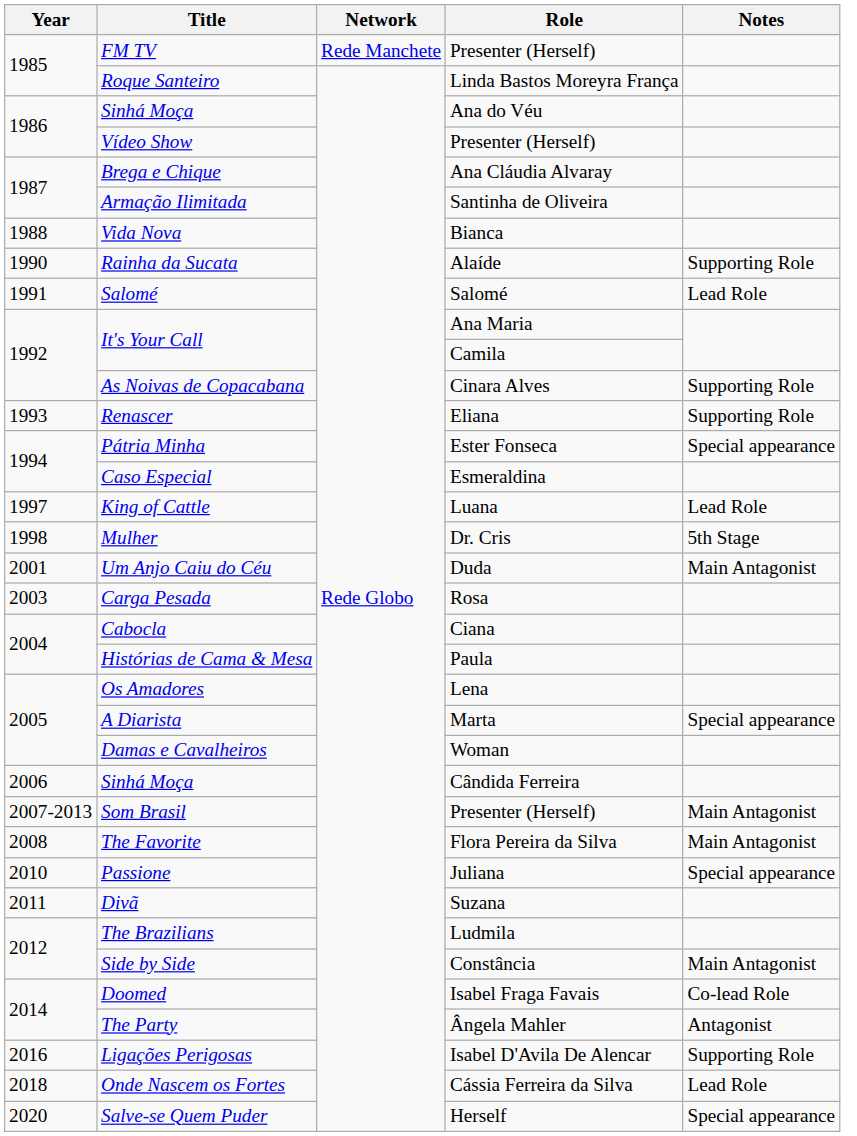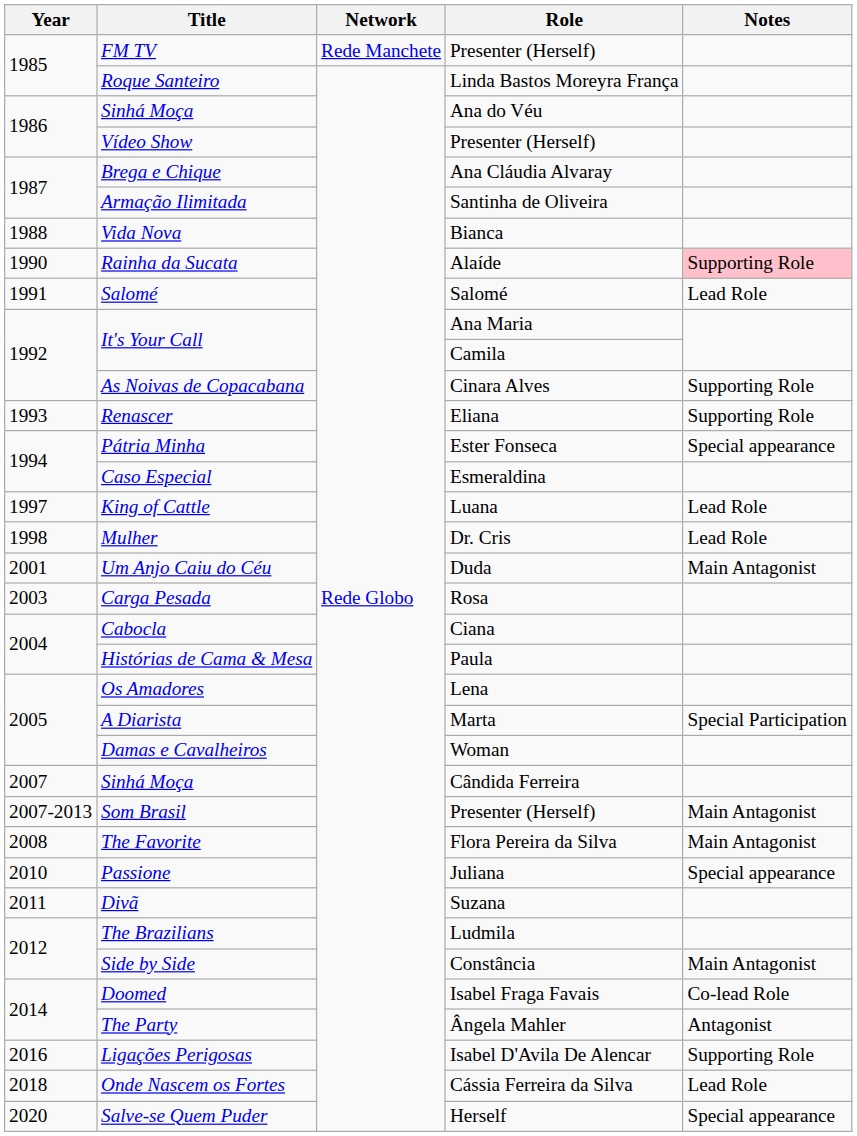 <table class="wikitable">
 <tr>
 <th>Year</th>
 <th>Title</th>
 <th>Network</th>
 <th>Role</th>
 <th>Notes</th>
 </tr>
 <tr>
 <td rowspan="2">1985</td>
 <td><em><a href='#'>FM TV</a></em></td>
 <td><a href='#'>Rede Manchete</a></td>
 <td>Presenter (Herself)</td>
 <td></td>
 </tr>
 <tr>
 <td><em><a href='#'>Roque Santeiro</a></em></td>
 <td rowspan="35"><a href='#'>Rede Globo</a></td>
 <td>Linda Bastos Moreyra França</td>
 <td></td>
 </tr>
 <tr>
 <td rowspan="2">1986</td>
 <td><em><a href='#'>Sinhá Moça</a></em></td>
 <td>Ana do Véu</td>
 <td></td>
 </tr>
 <tr>
 <td><em><a href='#'>Vídeo Show</a></em></td>
 <td>Presenter (Herself)</td>
 <td></td>
 </tr>
 <tr>
 <td rowspan="2">1987</td>
 <td><em><a href='#'>Brega e Chique</a></em></td>
 <td>Ana Cláudia Alvaray</td>
 <td></td>
 </tr>
 <tr>
 <td><em><a href='#'>Armação Ilimitada</a></em></td>
 <td>Santinha de Oliveira</td>
 <td></td>
 </tr>
 <tr>
 <td>1988</td>
 <td><em><a href='#'>Vida Nova</a></em></td>
 <td>Bianca</td>
 <td></td>
 </tr>
 <tr>
 <td>1990</td>
 <td><em><a href='#'>Rainha da Sucata</a></em></td>
 <td>Alaíde</td>
-<td>Supporting Role</td>
+<td style="background: pink;">Supporting Role</td>
 </tr>
 <tr>
 <td>1991</td>
 <td><em><a href='#'>Salomé</a></em></td>
 <td>Salomé</td>
 <td>Lead Role</td>
 </tr>
 <tr>
 <td rowspan="3">1992</td>
 <td rowspan="2"><a href='#'><em>It's Your Call</em></a></td>
 <td>Ana Maria</td>
 <td rowspan="2"></td>
 </tr>
 <tr>
 <td>Camila</td>
 </tr>
 <tr>
 <td><em><a href='#'>As Noivas de Copacabana</a></em></td>
 <td>Cinara Alves</td>
 <td>Supporting Role</td>
 </tr>
 <tr>
 <td>1993</td>
 <td><em><a href='#'>Renascer</a></em></td>
 <td>Eliana</td>
 <td>Supporting Role</td>
 </tr>
 <tr>
 <td rowspan="2">1994</td>
 <td><em><a href='#'>Pátria Minha</a></em></td>
 <td>Ester Fonseca</td>
 <td>Special appearance</td>
 </tr>
 <tr>
 <td><em><a href='#'>Caso Especial</a></em></td>
 <td>Esmeraldina</td>
 <td></td>
 </tr>
 <tr>
 <td>1997</td>
 <td><em><a href='#'>King of Cattle</a></em></td>
 <td>Luana</td>
 <td>Lead Role</td>
 </tr>
 <tr>
 <td>1998</td>
 <td><em><a href='#'>Mulher</a></em></td>
 <td>Dr. Cris</td>
-<td>5th Stage</td>
+<td>Lead Role</td>
 </tr>
 <tr>
 <td>2001</td>
 <td><em><a href='#'>Um Anjo Caiu do Céu</a></em></td>
 <td>Duda</td>
 <td>Main Antagonist</td>
 </tr>
 <tr>
 <td>2003</td>
 <td><em><a href='#'>Carga Pesada</a></em></td>
 <td>Rosa</td>
 <td></td>
 </tr>
 <tr>
 <td rowspan="2">2004</td>
 <td><em><a href='#'>Cabocla</a></em></td>
 <td>Ciana</td>
 <td></td>
 </tr>
 <tr>
 <td><em><a href='#'>Histórias de Cama & Mesa</a></em></td>
 <td>Paula</td>
 <td></td>
 </tr>
 <tr>
 <td rowspan="3">2005</td>
 <td><em><a href='#'>Os Amadores</a></em></td>
 <td>Lena</td>
 <td></td>
 </tr>
 <tr>
 <td><em><a href='#'>A Diarista</a></em></td>
 <td>Marta</td>
-<td>Special appearance</td>
+<td>Special Participation</td>
 </tr>
 <tr>
 <td><em><a href='#'>Damas e Cavalheiros</a></em></td>
 <td>Woman</td>
 <td></td>
 </tr>
 <tr>
-<td>2006</td>
+<td>2007</td>
 <td><em><a href='#'>Sinhá Moça</a></em></td>
 <td>Cândida Ferreira</td>
 <td></td>
 </tr>
 <tr>
 <td>2007-2013</td>
 <td><em><a href='#'>Som Brasil</a></em></td>
 <td>Presenter (Herself)</td>
 <td>Main Antagonist</td>
 </tr>
 <tr>
 <td>2008</td>
 <td><em><a href='#'>The Favorite</a></em></td>
 <td>Flora Pereira da Silva</td>
 <td>Main Antagonist</td>
 </tr>
 <tr>
 <td>2010</td>
 <td><em><a href='#'>Passione</a></em></td>
 <td>Juliana</td>
 <td>Special appearance</td>
 </tr>
 <tr>
 <td>2011</td>
 <td><em><a href='#'>Divã</a></em></td>
 <td>Suzana</td>
 <td></td>
 </tr>
 <tr>
 <td rowspan="2">2012</td>
 <td><em><a href='#'>The Brazilians</a></em></td>
 <td>Ludmila</td>
 <td></td>
 </tr>
 <tr>
 <td><em><a href='#'>Side by Side</a></em></td>
 <td>Constância</td>
 <td>Main Antagonist</td>
 </tr>
 <tr>
 <td rowspan="2">2014</td>
 <td><em><a href='#'>Doomed</a></em></td>
 <td>Isabel Fraga Favais</td>
 <td>Co-lead Role</td>
 </tr>
 <tr>
 <td><em><a href='#'>The Party</a></em></td>
 <td>Ângela Mahler</td>
 <td>Antagonist</td>
 </tr>
 <tr>
 <td>2016</td>
 <td><em><a href='#'>Ligações Perigosas</a></em></td>
 <td>Isabel D'Avila De Alencar</td>
 <td>Supporting Role</td>
 </tr>
 <tr>
 <td>2018</td>
 <td><em><a href='#'>Onde Nascem os Fortes</a></em></td>
 <td>Cássia Ferreira da Silva</td>
 <td>Lead Role</td>
 </tr>
 <tr>
 <td>2020</td>
 <td><em><a href='#'>Salve-se Quem Puder</a></em></td>
 <td>Herself</td>
 <td>Special appearance</td>
 </tr>
 </table>
